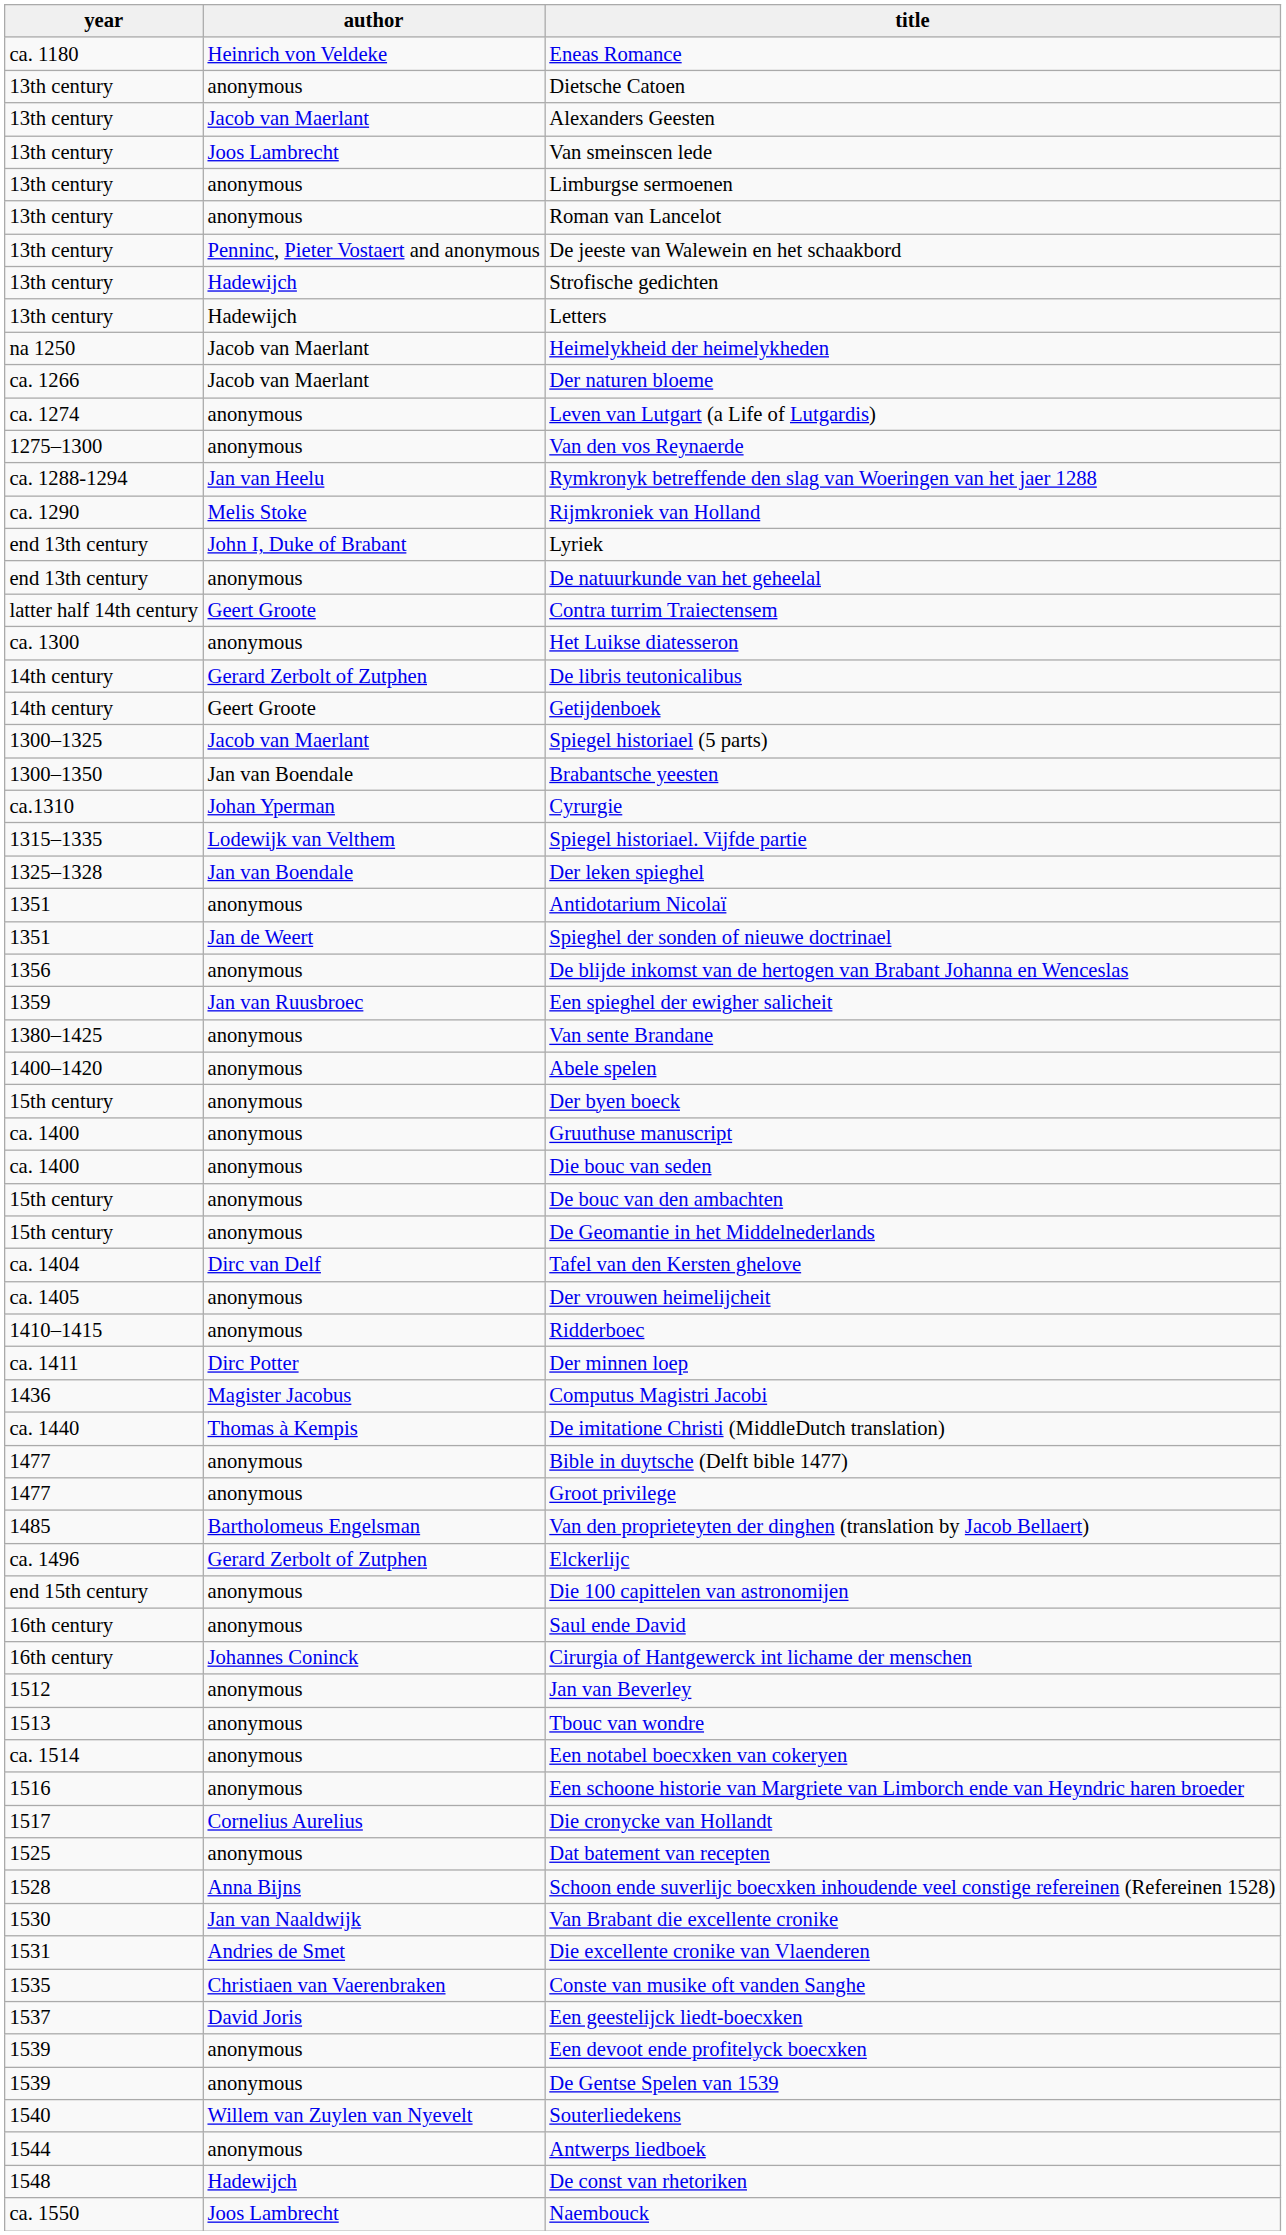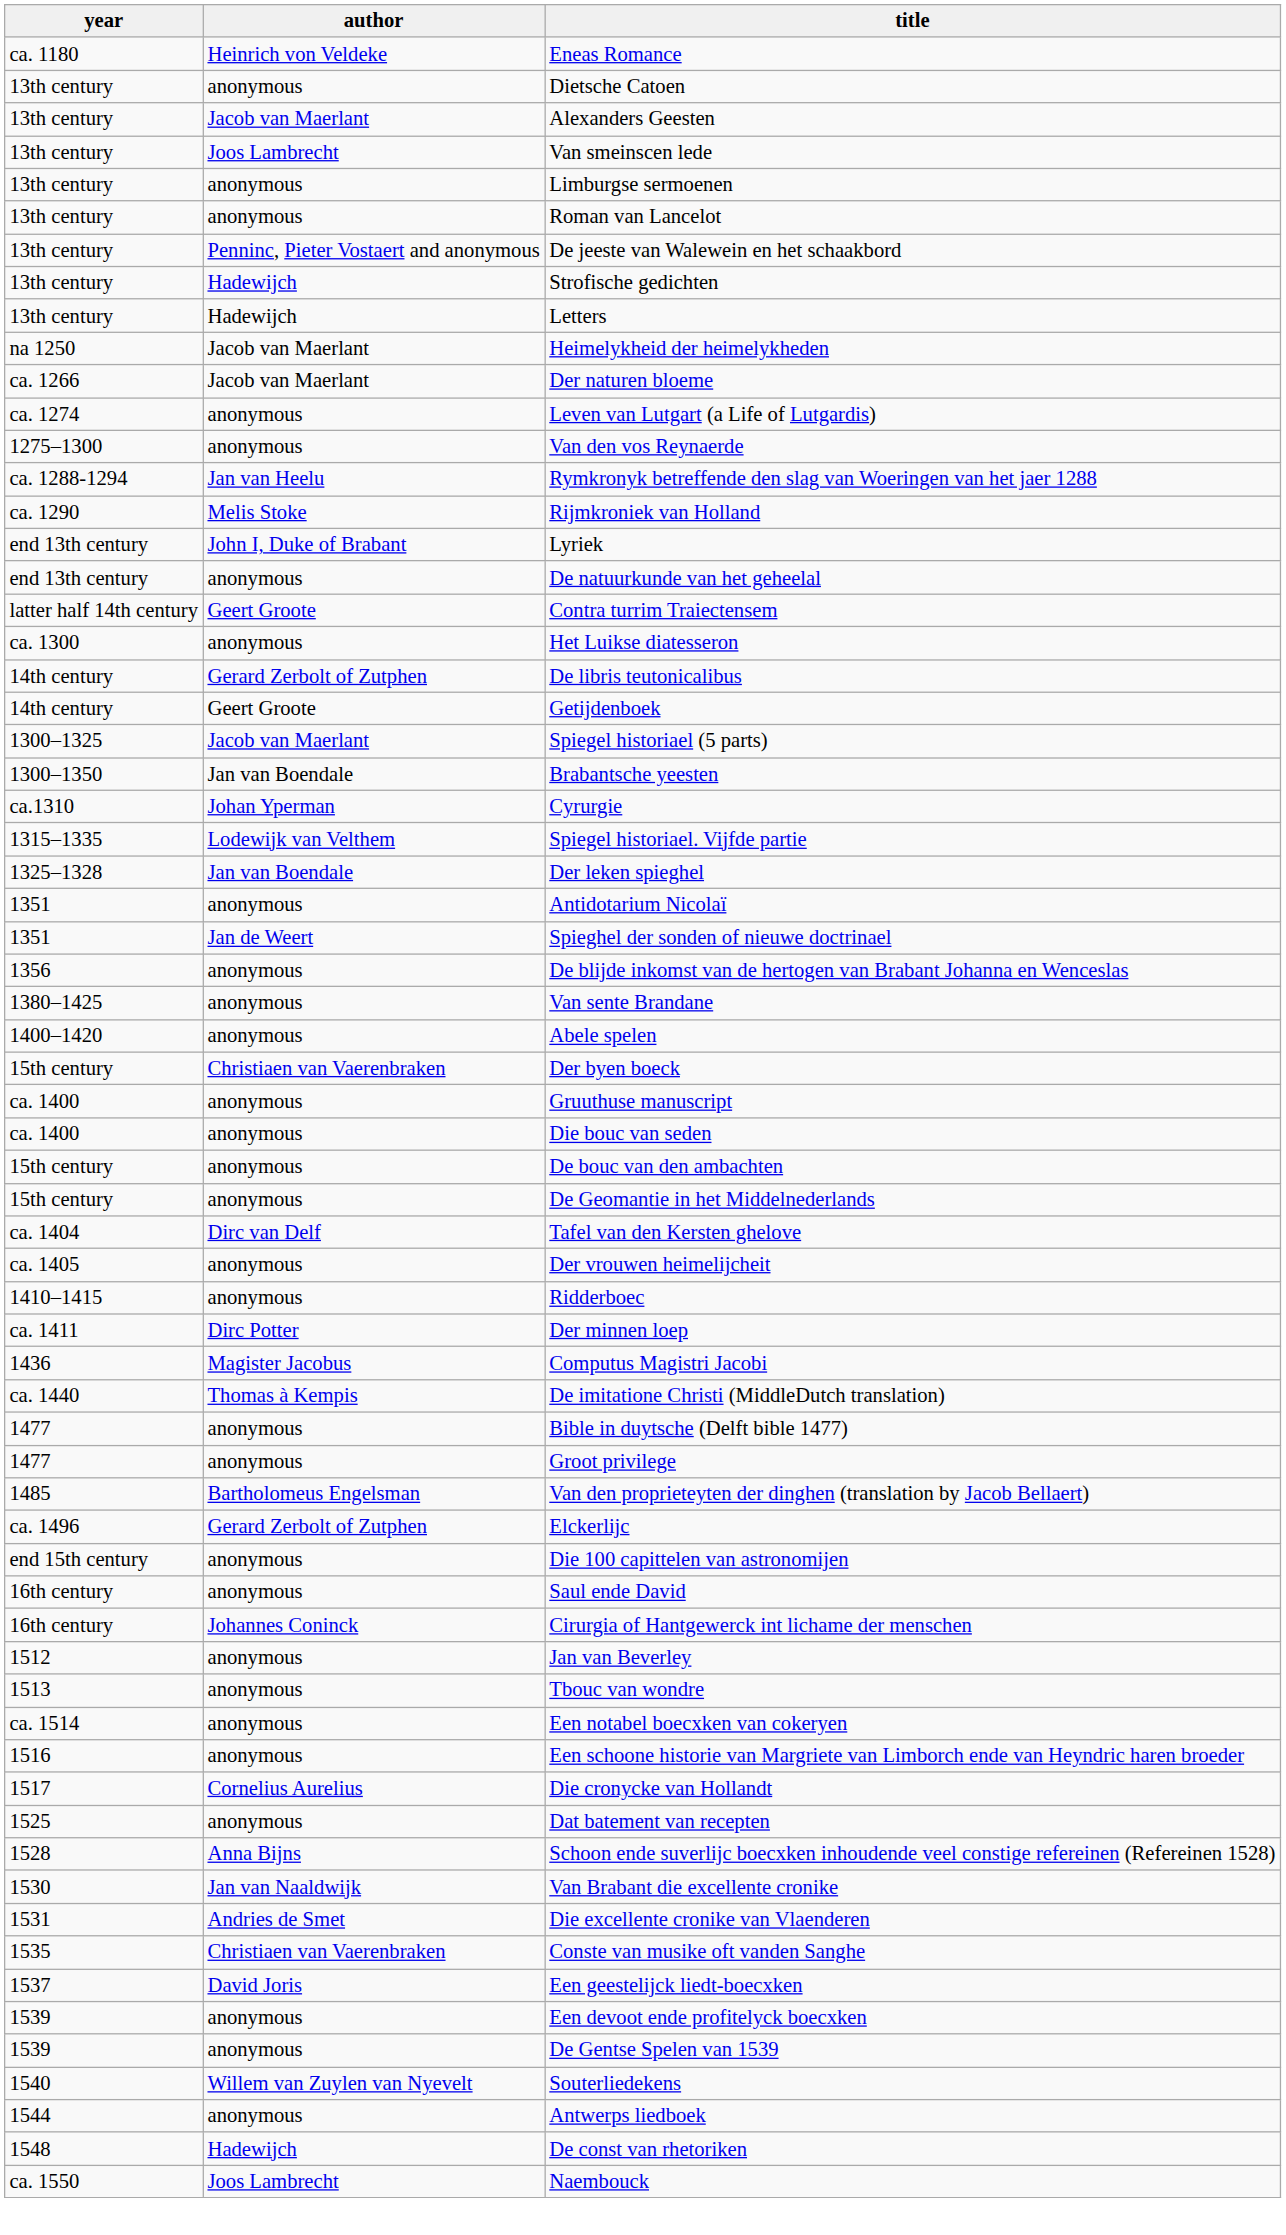 <table class="wikitable">
 <tr style="text-align:center; background:#f0f0f0;">
 <td><strong>year</strong></td>
 <td><strong>author</strong></td>
 <td><strong>title</strong></td>
 </tr>
 <tr>
 <td>ca. 1180</td>
 <td><a href='#'>Heinrich von Veldeke</a></td>
 <td><a href='#'>Eneas Romance</a></td>
 </tr>
 <tr>
 <td>13th century</td>
 <td>anonymous</td>
 <td>Dietsche Catoen</td>
 </tr>
 <tr>
 <td>13th century</td>
 <td><a href='#'>Jacob van Maerlant</a></td>
 <td>Alexanders Geesten</td>
 </tr>
 <tr>
 <td>13th century</td>
 <td><a href='#'>Joos Lambrecht</a></td>
 <td>Van smeinscen lede</td>
 </tr>
 <tr>
 <td>13th century</td>
 <td>anonymous</td>
 <td>Limburgse sermoenen</td>
 </tr>
 <tr>
 <td>13th century</td>
 <td>anonymous</td>
 <td>Roman van Lancelot</td>
 </tr>
 <tr>
 <td>13th century</td>
 <td><a href='#'>Penninc</a>, <a href='#'>Pieter Vostaert</a> and anonymous</td>
 <td>De jeeste van Walewein en het schaakbord</td>
 </tr>
 <tr>
 <td>13th century</td>
 <td><a href='#'>Hadewijch</a></td>
 <td>Strofische gedichten</td>
 </tr>
 <tr>
 <td>13th century</td>
 <td>Hadewijch</td>
 <td>Letters</td>
 </tr>
 <tr>
 <td>na 1250</td>
 <td>Jacob van Maerlant</td>
 <td><a href='#'>Heimelykheid der heimelykheden</a></td>
 </tr>
 <tr>
 <td>ca. 1266</td>
 <td>Jacob van Maerlant</td>
 <td><a href='#'>Der naturen bloeme</a></td>
 </tr>
 <tr>
 <td>ca. 1274</td>
 <td>anonymous</td>
 <td><a href='#'>Leven van Lutgart</a> (a Life of <a href='#'>Lutgardis</a>)</td>
 </tr>
 <tr>
 <td>1275–1300</td>
 <td>anonymous</td>
 <td><a href='#'>Van den vos Reynaerde</a></td>
 </tr>
 <tr>
 <td>ca. 1288-1294</td>
 <td><a href='#'>Jan van Heelu</a></td>
 <td><a href='#'>Rymkronyk betreffende den slag van Woeringen van het jaer 1288</a></td>
 </tr>
 <tr>
 <td>ca. 1290</td>
 <td><a href='#'>Melis Stoke</a></td>
 <td><a href='#'>Rijmkroniek van Holland</a></td>
 </tr>
 <tr>
 <td>end 13th century</td>
 <td><a href='#'>John I, Duke of Brabant</a></td>
 <td>Lyriek</td>
 </tr>
 <tr>
 <td>end 13th century</td>
 <td>anonymous</td>
 <td><a href='#'>De natuurkunde van het geheelal</a></td>
 </tr>
 <tr>
 <td>latter half 14th century</td>
 <td><a href='#'>Geert Groote</a></td>
 <td><a href='#'>Contra turrim Traiectensem</a></td>
 </tr>
 <tr>
 <td>ca. 1300</td>
 <td>anonymous</td>
 <td><a href='#'>Het Luikse diatesseron</a></td>
 </tr>
 <tr>
 <td>14th century</td>
 <td><a href='#'>Gerard Zerbolt of Zutphen</a></td>
 <td><a href='#'>De libris teutonicalibus</a></td>
 </tr>
 <tr>
 <td>14th century</td>
 <td>Geert Groote</td>
 <td><a href='#'>Getijdenboek</a></td>
 </tr>
 <tr>
 <td>1300–1325</td>
 <td><a href='#'>Jacob van Maerlant</a></td>
 <td><a href='#'>Spiegel historiael</a> (5 parts)</td>
 </tr>
 <tr>
 <td>1300–1350</td>
 <td>Jan van Boendale</td>
 <td><a href='#'>Brabantsche yeesten</a></td>
 </tr>
 <tr>
 <td>ca.1310</td>
 <td><a href='#'>Johan Yperman</a></td>
 <td><a href='#'>Cyrurgie</a></td>
 </tr>
 <tr>
 <td>1315–1335</td>
 <td><a href='#'>Lodewijk van Velthem</a></td>
 <td><a href='#'>Spiegel historiael. Vijfde partie</a></td>
 </tr>
 <tr>
 <td>1325–1328</td>
 <td><a href='#'>Jan van Boendale</a></td>
 <td><a href='#'>Der leken spieghel</a></td>
 </tr>
 <tr>
 <td>1351</td>
 <td>anonymous</td>
 <td><a href='#'>Antidotarium Nicolaï</a></td>
 </tr>
 <tr>
 <td>1351</td>
 <td><a href='#'>Jan de Weert</a></td>
 <td><a href='#'>Spieghel der sonden of nieuwe doctrinael</a></td>
 </tr>
 <tr>
 <td>1356</td>
 <td>anonymous</td>
 <td><a href='#'>De blijde inkomst van de hertogen van Brabant Johanna en Wenceslas</a></td>
 </tr>
 <tr>
-<td>1359</td>
-<td><a href='#'>Jan van Ruusbroec</a></td>
-<td><a href='#'>Een spieghel der ewigher salicheit</a></td>
-</tr>
-<tr>
 <td>1380–1425</td>
 <td>anonymous</td>
 <td><a href='#'>Van sente Brandane</a></td>
 </tr>
 <tr>
 <td>1400–1420</td>
 <td>anonymous</td>
 <td><a href='#'>Abele spelen</a></td>
 </tr>
 <tr>
 <td>15th century</td>
-<td>anonymous</td>
+<td><a href='#'>Christiaen van Vaerenbraken</a></td>
 <td><a href='#'>Der byen boeck</a></td>
 </tr>
 <tr>
 <td>ca. 1400</td>
 <td>anonymous</td>
 <td><a href='#'>Gruuthuse manuscript</a></td>
 </tr>
 <tr>
 <td>ca. 1400</td>
 <td>anonymous</td>
 <td><a href='#'>Die bouc van seden</a></td>
 </tr>
 <tr>
 <td>15th century</td>
 <td>anonymous</td>
 <td><a href='#'>De bouc van den ambachten</a></td>
 </tr>
 <tr>
 <td>15th century</td>
 <td>anonymous</td>
 <td><a href='#'>De Geomantie in het Middelnederlands</a></td>
 </tr>
 <tr>
 <td>ca. 1404</td>
 <td><a href='#'>Dirc van Delf</a></td>
 <td><a href='#'>Tafel van den Kersten ghelove</a></td>
 </tr>
 <tr>
 <td>ca. 1405</td>
 <td>anonymous</td>
 <td><a href='#'>Der vrouwen heimelijcheit</a></td>
 </tr>
 <tr>
 <td>1410–1415</td>
 <td>anonymous</td>
 <td><a href='#'>Ridderboec</a></td>
 </tr>
 <tr>
 <td>ca. 1411</td>
 <td><a href='#'>Dirc Potter</a></td>
 <td><a href='#'>Der minnen loep</a></td>
 </tr>
 <tr>
 <td>1436</td>
 <td><a href='#'>Magister Jacobus</a></td>
 <td><a href='#'>Computus Magistri Jacobi</a></td>
 </tr>
 <tr>
 <td>ca. 1440</td>
 <td><a href='#'>Thomas à Kempis</a></td>
 <td><a href='#'>De imitatione Christi</a> (MiddleDutch translation)</td>
 </tr>
 <tr>
 <td>1477</td>
 <td>anonymous</td>
 <td><a href='#'>Bible in duytsche</a> (Delft bible 1477)</td>
 </tr>
 <tr>
 <td>1477</td>
 <td>anonymous</td>
 <td><a href='#'>Groot privilege</a></td>
 </tr>
 <tr>
 <td>1485</td>
 <td><a href='#'>Bartholomeus Engelsman</a></td>
 <td><a href='#'>Van den proprieteyten der dinghen</a> (translation by <a href='#'>Jacob Bellaert</a>)</td>
 </tr>
 <tr>
 <td>ca. 1496</td>
 <td><a href='#'>Gerard Zerbolt of Zutphen</a></td>
 <td><a href='#'>Elckerlijc</a></td>
 </tr>
 <tr>
 <td>end 15th century</td>
 <td>anonymous</td>
 <td><a href='#'>Die 100 capittelen van astronomijen</a></td>
 </tr>
 <tr>
 <td>16th century</td>
 <td>anonymous</td>
 <td><a href='#'>Saul ende David</a></td>
 </tr>
 <tr>
 <td>16th century</td>
 <td><a href='#'>Johannes Coninck</a></td>
 <td><a href='#'>Cirurgia of Hantgewerck int lichame der menschen</a></td>
 </tr>
 <tr>
 <td>1512</td>
 <td>anonymous</td>
 <td><a href='#'>Jan van Beverley</a></td>
 </tr>
 <tr>
 <td>1513</td>
 <td>anonymous</td>
 <td><a href='#'>Tbouc van wondre</a></td>
 </tr>
 <tr>
 <td>ca. 1514</td>
 <td>anonymous</td>
 <td><a href='#'>Een notabel boecxken van cokeryen</a></td>
 </tr>
 <tr>
 <td>1516</td>
 <td>anonymous</td>
 <td><a href='#'>Een schoone historie van Margriete van Limborch ende van Heyndric haren broeder</a></td>
 </tr>
 <tr>
 <td>1517</td>
 <td><a href='#'>Cornelius Aurelius</a></td>
 <td><a href='#'>Die cronycke van Hollandt</a></td>
 </tr>
 <tr>
 <td>1525</td>
 <td>anonymous</td>
 <td><a href='#'>Dat batement van recepten</a></td>
 </tr>
 <tr>
 <td>1528</td>
 <td><a href='#'>Anna Bijns</a></td>
 <td><a href='#'>Schoon ende suverlijc boecxken inhoudende veel constige refereinen</a> (Refereinen 1528)</td>
 </tr>
 <tr>
 <td>1530</td>
 <td><a href='#'>Jan van Naaldwijk</a></td>
 <td><a href='#'>Van Brabant die excellente cronike</a></td>
 </tr>
 <tr>
 <td>1531</td>
 <td><a href='#'>Andries de Smet</a></td>
 <td><a href='#'>Die excellente cronike van Vlaenderen</a></td>
 </tr>
 <tr>
 <td>1535</td>
 <td><a href='#'>Christiaen van Vaerenbraken</a></td>
 <td><a href='#'>Conste van musike oft vanden Sanghe</a></td>
 </tr>
 <tr>
 <td>1537</td>
 <td><a href='#'>David Joris</a></td>
 <td><a href='#'>Een geestelijck liedt-boecxken</a></td>
 </tr>
 <tr>
 <td>1539</td>
 <td>anonymous</td>
 <td><a href='#'>Een devoot ende profitelyck boecxken</a></td>
 </tr>
 <tr>
 <td>1539</td>
 <td>anonymous</td>
 <td><a href='#'>De Gentse Spelen van 1539</a></td>
 </tr>
 <tr>
 <td>1540</td>
 <td><a href='#'>Willem van Zuylen van Nyevelt</a></td>
 <td><a href='#'>Souterliedekens</a></td>
 </tr>
 <tr>
 <td>1544</td>
 <td>anonymous</td>
 <td><a href='#'>Antwerps liedboek</a></td>
 </tr>
 <tr>
 <td>1548</td>
 <td><a href='#'>Hadewijch</a></td>
 <td><a href='#'>De const van rhetoriken</a></td>
 </tr>
 <tr>
 <td>ca. 1550</td>
 <td><a href='#'>Joos Lambrecht</a></td>
 <td><a href='#'>Naembouck</a></td>
 </tr>
 </table>
